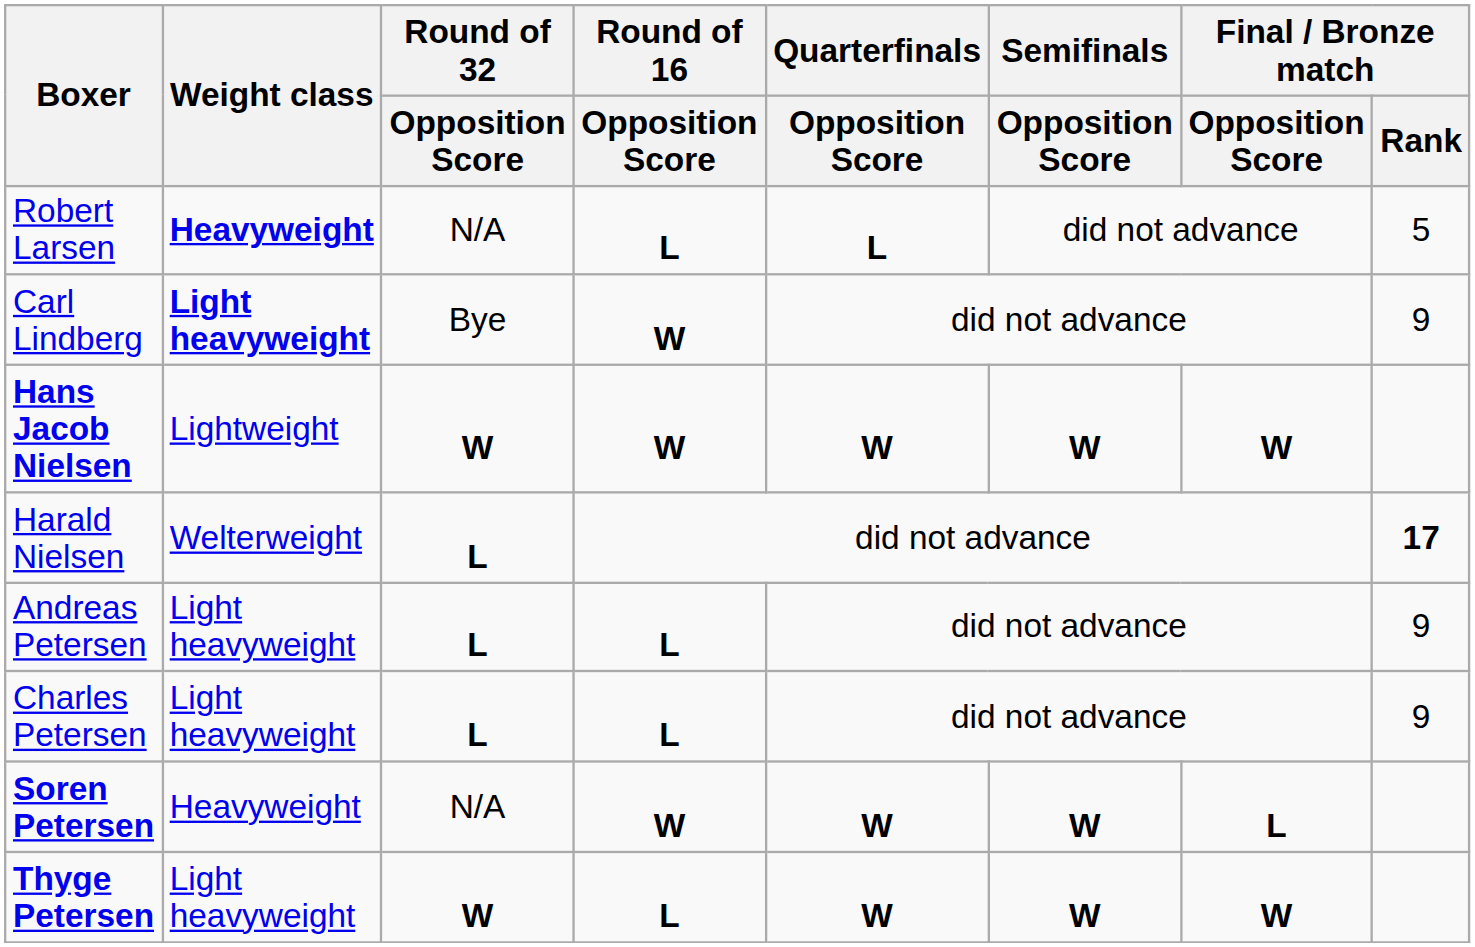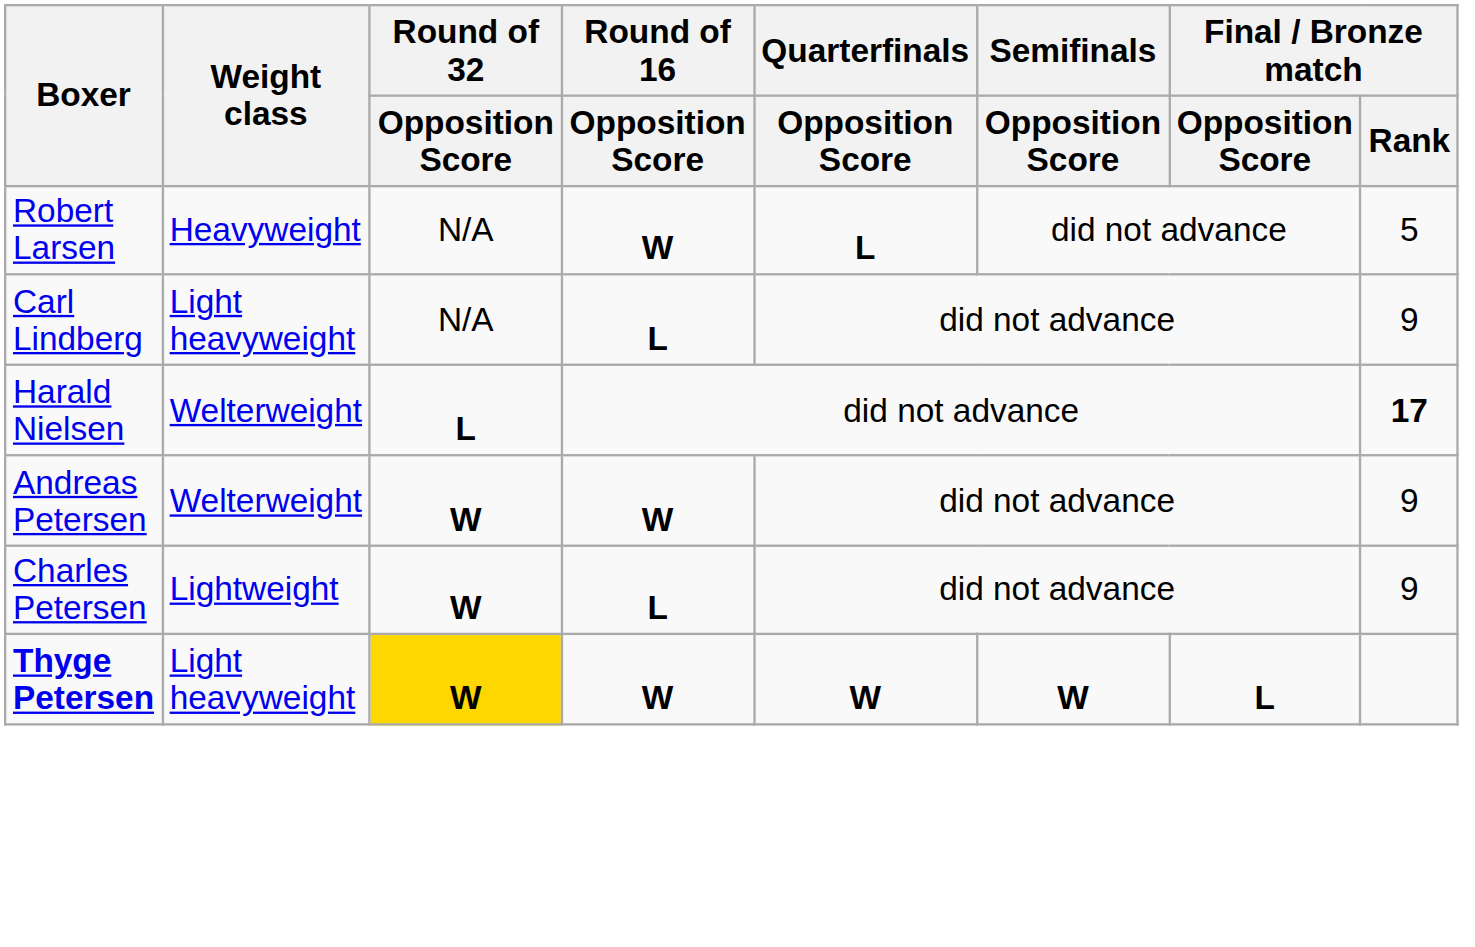 <table class=wikitable style="font-size:90%">
 <tr>
 <th rowspan="2">Boxer</th>
 <th rowspan="2">Weight class</th>
 <th>Round of 32</th>
 <th>Round of 16</th>
 <th>Quarterfinals</th>
 <th>Semifinals</th>
 <th colspan="2">Final / Bronze match</th>
 </tr>
 <tr>
 <th>Opposition<br>Score</th>
 <th>Opposition<br>Score</th>
 <th>Opposition<br>Score</th>
 <th>Opposition<br>Score</th>
 <th>Opposition<br>Score</th>
 <th>Rank</th>
 </tr>
 <tr>
 <td><a href='#'>Robert Larsen</a></td>
-<td><strong><a href='#'>Heavyweight</a></strong></td>
+<td><a href='#'>Heavyweight</a></td>
 <td align=center>N/A</td>
-<td align=center> <br> <strong>L</strong></td>
+<td align=center> <br> <strong>W</strong></td>
 <td align=center> <br> <strong>L</strong></td>
 <td align=center colspan=2>did not advance</td>
 <td align=center>5</td>
 </tr>
 <tr>
 <td><a href='#'>Carl Lindberg</a></td>
-<td><strong><a href='#'>Light heavyweight</a></strong></td>
-<td align=center>Bye</td>
-<td align=center> <br> <strong>W</strong></td>
+<td><a href='#'>Light heavyweight</a></td>
+<td align=center>N/A</td>
+<td align=center> <br> <strong>L</strong></td>
 <td align=center colspan=3>did not advance</td>
 <td align=center>9</td>
-</tr>
-<tr>
-<td><strong><a href='#'>Hans Jacob Nielsen</a></strong></td>
-<td><a href='#'>Lightweight</a></td>
-<td align=center> <br> <strong>W</strong></td>
-<td align=center> <br> <strong>W</strong></td>
-<td align=center> <br> <strong>W</strong></td>
-<td align=center> <br> <strong>W</strong></td>
-<td align=center> <br> <strong>W</strong></td>
-<td align=center></td>
 </tr>
 <tr>
 <td><a href='#'>Harald Nielsen</a></td>
 <td><a href='#'>Welterweight</a></td>
 <td align=center> <br> <strong>L</strong></td>
 <td align=center colspan=4>did not advance</td>
 <td align=center><strong>17</strong></td>
 </tr>
 <tr>
 <td><a href='#'>Andreas Petersen</a></td>
-<td><a href='#'>Light heavyweight</a></td>
-<td align=center> <br> <strong>L</strong></td>
+<td><a href='#'>Welterweight</a></td>
+<td align=center> <br> <strong>W</strong></td>
+<td align=center> <br> <strong>W</strong></td>
+<td align=center colspan=3>did not advance</td>
+<td align=center>9</td>
+</tr>
+<tr>
+<td><a href='#'>Charles Petersen</a></td>
+<td><a href='#'>Lightweight</a></td>
+<td align=center> <br> <strong>W</strong></td>
 <td align=center> <br> <strong>L</strong></td>
 <td align=center colspan=3>did not advance</td>
 <td align=center>9</td>
 </tr>
 <tr>
-<td><a href='#'>Charles Petersen</a></td>
+<td><strong><a href='#'>Thyge Petersen</a></strong></td>
 <td><a href='#'>Light heavyweight</a></td>
-<td align=center> <br> <strong>L</strong></td>
-<td align=center> <br> <strong>L</strong></td>
-<td align=center colspan=3>did not advance</td>
-<td align=center>9</td>
-</tr>
-<tr>
-<td><strong><a href='#'>Soren Petersen</a></strong></td>
-<td><a href='#'>Heavyweight</a></td>
-<td align=center>N/A</td>
+<td align=center style="background: gold;"> <br> <strong>W</strong></td>
 <td align=center> <br> <strong>W</strong></td>
 <td align=center> <br> <strong>W</strong></td>
 <td align=center> <br> <strong>W</strong></td>
 <td align=center> <br> <strong>L</strong></td>
 <td align=center></td>
 </tr>
-<tr>
-<td><strong><a href='#'>Thyge Petersen</a></strong></td>
-<td><a href='#'>Light heavyweight</a></td>
-<td align=center> <br> <strong>W</strong></td>
-<td align=center> <br> <strong>L</strong></td>
-<td align=center> <br> <strong>W</strong></td>
-<td align=center> <br> <strong>W</strong></td>
-<td align=center> <br> <strong>W</strong></td>
-<td align=center></td>
-</tr>
 </table>
